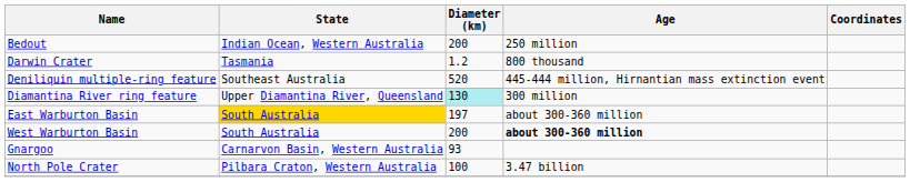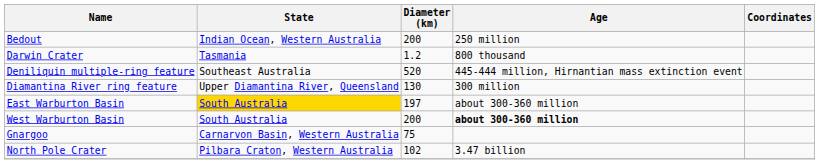 <table class="wikitable sortable">
 <tr>
 <th>Name</th>
 <th>State</th>
 <th>Diameter<br>(km)</th>
 <th>Age</th>
 <th>Coordinates</th>
 </tr>
 <tr>
 <td><a href='#'>Bedout</a></td>
 <td><a href='#'>Indian Ocean</a>, <a href='#'>Western Australia</a></td>
 <td>200 </td>
 <td>250 million</td>
 <td align=right></td>
 </tr>
 <tr>
 <td><a href='#'>Darwin Crater</a></td>
 <td><a href='#'>Tasmania</a></td>
 <td>1.2 </td>
 <td>800 thousand</td>
 <td align=right></td>
 </tr>
 <tr>
 <td><a href='#'>Deniliquin multiple-ring feature</a></td>
 <td>Southeast Australia</td>
 <td>520 </td>
 <td>445-444 million, Hirnantian mass extinction event</td>
 <td align=right></td>
 </tr>
 <tr>
 <td><a href='#'>Diamantina River ring feature</a></td>
 <td>Upper <a href='#'>Diamantina River</a>, <a href='#'>Queensland</a></td>
-<td style="background: paleturquoise;">130 </td>
+<td>130 </td>
 <td>300 million</td>
 <td align=right></td>
 </tr>
 <tr>
 <td><a href='#'>East Warburton Basin</a></td>
 <td style="background: gold;"><a href='#'>South Australia</a></td>
 <td>197 </td>
 <td>about 300-360 million</td>
 <td align=right></td>
 </tr>
 <tr>
 <td><a href='#'>West Warburton Basin</a></td>
 <td><a href='#'>South Australia</a></td>
 <td>200 </td>
 <td><strong>about 300-360 million</strong></td>
 <td></td>
 </tr>
 <tr>
 <td><a href='#'>Gnargoo</a></td>
 <td><a href='#'>Carnarvon Basin</a>, <a href='#'>Western Australia</a></td>
-<td>93</td>
+<td>75</td>
 <td></td>
 <td></td>
 </tr>
 <tr>
 <td><a href='#'>North Pole Crater</a></td>
 <td><a href='#'>Pilbara Craton</a>, <a href='#'>Western Australia</a></td>
-<td>100</td>
+<td>102</td>
 <td>3.47 billion</td>
 <td></td>
 </tr>
 <tr>
 </tr>
 </table>
